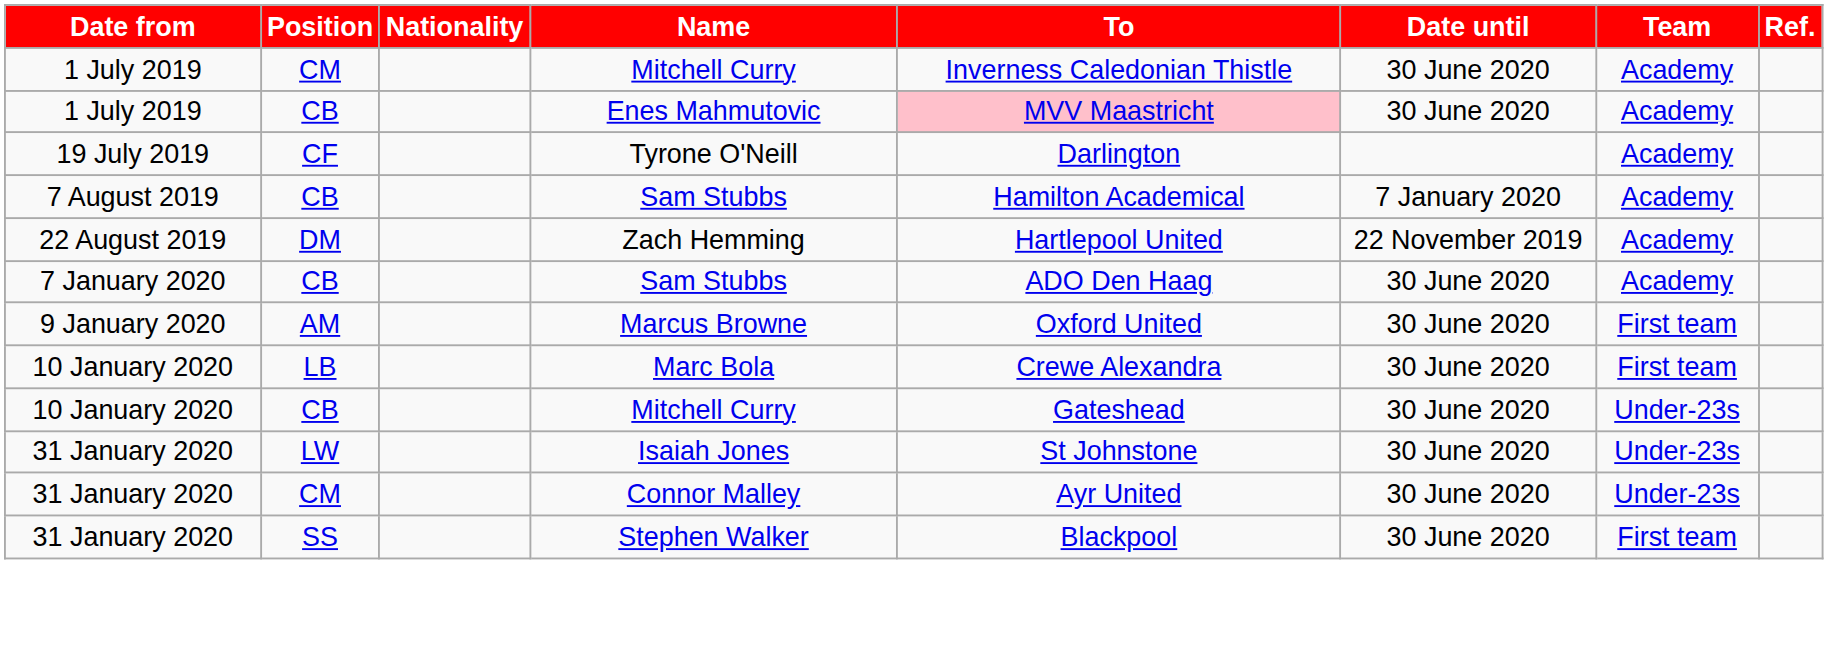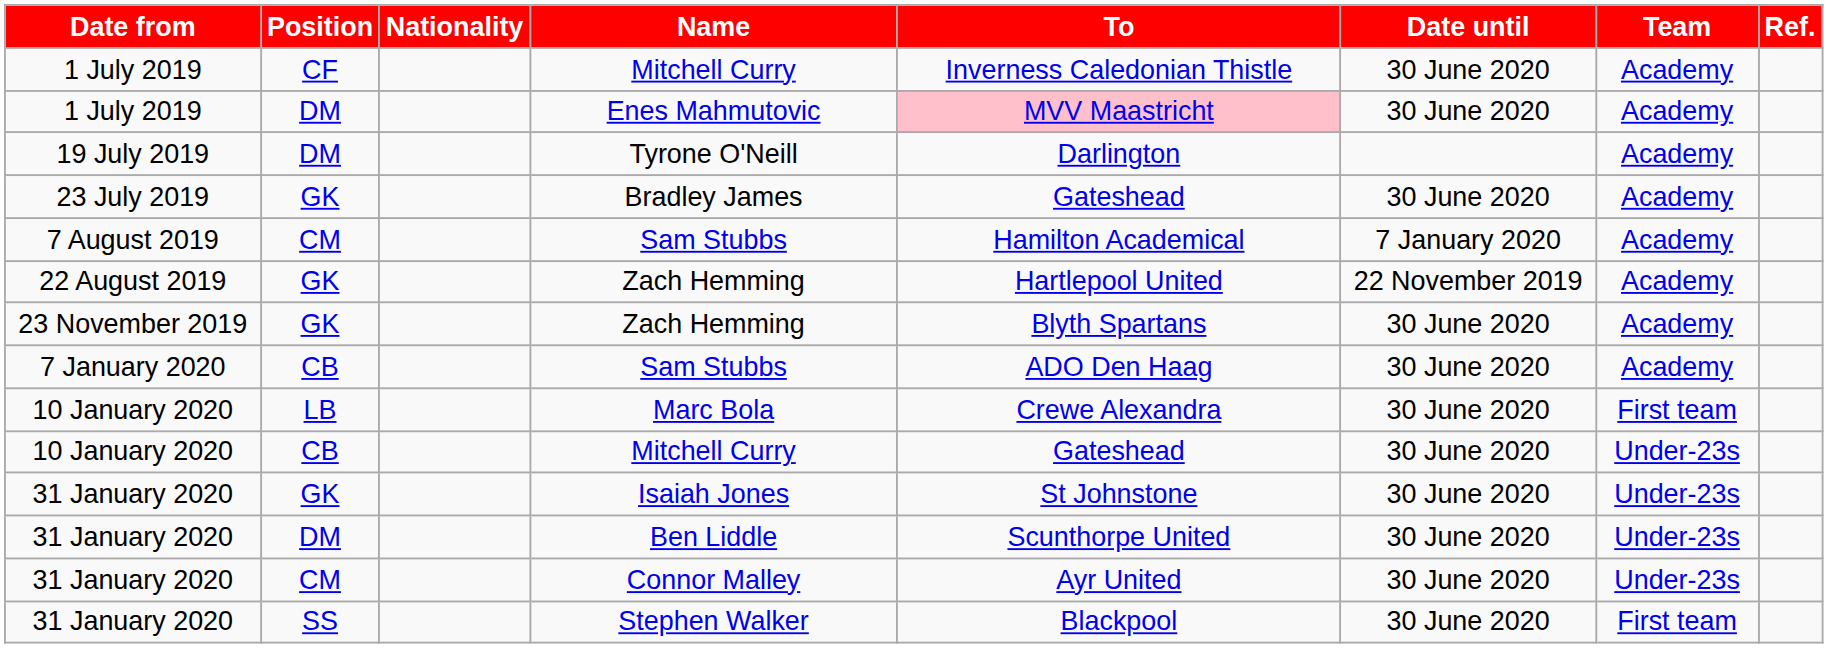 <table class="wikitable"  style="text-align:center; font-size:90%; ">
 <tr>
 <th style="background:#FF0000; color:#FFFFFF; width:130px;">Date from</th>
 <th style="background:#FF0000; color:#FFFFFF; width:30px;">Position</th>
 <th style="background:#FF0000; color:#FFFFFF; width:30px;">Nationality</th>
 <th style="background:#FF0000; color:#FFFFFF; width:190px;">Name</th>
 <th style="background:#FF0000; color:#FFFFFF; width:230px;">To</th>
 <th style="background:#FF0000; color:#FFFFFF; width:130px;">Date until</th>
 <th style="background:#FF0000; color:#FFFFFF; width:80px;">Team</th>
 <th style="background:#FF0000; color:#FFFFFF; width:20px;">Ref.</th>
 </tr>
 <tr>
 <td>1 July 2019</td>
-<td><a href='#'>CM</a></td>
+<td><a href='#'>CF</a></td>
 <td></td>
 <td><a href='#'>Mitchell Curry</a></td>
 <td> <a href='#'>Inverness Caledonian Thistle</a></td>
 <td>30 June 2020</td>
 <td><a href='#'>Academy</a></td>
 <td></td>
 </tr>
 <tr>
 <td>1 July 2019</td>
-<td><a href='#'>CB</a></td>
+<td><a href='#'>DM</a></td>
 <td></td>
 <td><a href='#'>Enes Mahmutovic</a></td>
 <td style="background: pink;"> <a href='#'>MVV Maastricht</a></td>
 <td>30 June 2020</td>
 <td><a href='#'>Academy</a></td>
 <td></td>
 </tr>
 <tr>
 <td>19 July 2019</td>
-<td><a href='#'>CF</a></td>
+<td><a href='#'>DM</a></td>
 <td></td>
 <td>Tyrone O'Neill</td>
 <td><a href='#'>Darlington</a></td>
 <td></td>
 <td><a href='#'>Academy</a></td>
 <td></td>
 </tr>
 <tr>
+<td>23 July 2019</td>
+<td><a href='#'>GK</a></td>
+<td></td>
+<td>Bradley James</td>
+<td><a href='#'>Gateshead</a></td>
+<td>30 June 2020</td>
+<td><a href='#'>Academy</a></td>
+<td></td>
+</tr>
+<tr>
 <td>7 August 2019</td>
-<td><a href='#'>CB</a></td>
+<td><a href='#'>CM</a></td>
 <td></td>
 <td><a href='#'>Sam Stubbs</a></td>
 <td> <a href='#'>Hamilton Academical</a></td>
 <td>7 January 2020</td>
 <td><a href='#'>Academy</a></td>
 <td></td>
 </tr>
 <tr>
 <td>22 August 2019</td>
-<td><a href='#'>DM</a></td>
+<td><a href='#'>GK</a></td>
 <td></td>
 <td>Zach Hemming</td>
 <td><a href='#'>Hartlepool United</a></td>
 <td>22 November 2019</td>
+<td><a href='#'>Academy</a></td>
+<td></td>
+</tr>
+<tr>
+<td>23 November 2019</td>
+<td><a href='#'>GK</a></td>
+<td></td>
+<td>Zach Hemming</td>
+<td><a href='#'>Blyth Spartans</a></td>
+<td>30 June 2020</td>
 <td><a href='#'>Academy</a></td>
 <td></td>
 </tr>
 <tr>
 <td>7 January 2020</td>
 <td><a href='#'>CB</a></td>
 <td></td>
 <td><a href='#'>Sam Stubbs</a></td>
 <td> <a href='#'>ADO Den Haag</a></td>
 <td>30 June 2020</td>
 <td><a href='#'>Academy</a></td>
-<td></td>
-</tr>
-<tr>
-<td>9 January 2020</td>
-<td><a href='#'>AM</a></td>
-<td></td>
-<td><a href='#'>Marcus Browne</a></td>
-<td><a href='#'>Oxford United</a></td>
-<td>30 June 2020</td>
-<td><a href='#'>First team</a></td>
 <td></td>
 </tr>
 <tr>
 <td>10 January 2020</td>
 <td><a href='#'>LB</a></td>
 <td></td>
 <td><a href='#'>Marc Bola</a></td>
 <td><a href='#'>Crewe Alexandra</a></td>
 <td>30 June 2020</td>
 <td><a href='#'>First team</a></td>
 <td></td>
 </tr>
 <tr>
 <td>10 January 2020</td>
 <td><a href='#'>CB</a></td>
 <td></td>
 <td><a href='#'>Mitchell Curry</a></td>
 <td><a href='#'>Gateshead</a></td>
 <td>30 June 2020</td>
 <td><a href='#'>Under-23s</a></td>
 <td></td>
 </tr>
 <tr>
 <td>31 January 2020</td>
-<td><a href='#'>LW</a></td>
+<td><a href='#'>GK</a></td>
 <td></td>
 <td><a href='#'>Isaiah Jones</a></td>
 <td> <a href='#'>St Johnstone</a></td>
+<td>30 June 2020</td>
+<td><a href='#'>Under-23s</a></td>
+<td></td>
+</tr>
+<tr>
+<td>31 January 2020</td>
+<td><a href='#'>DM</a></td>
+<td></td>
+<td><a href='#'>Ben Liddle</a></td>
+<td><a href='#'>Scunthorpe United</a></td>
 <td>30 June 2020</td>
 <td><a href='#'>Under-23s</a></td>
 <td></td>
 </tr>
 <tr>
 <td>31 January 2020</td>
 <td><a href='#'>CM</a></td>
 <td></td>
 <td><a href='#'>Connor Malley</a></td>
 <td> <a href='#'>Ayr United</a></td>
 <td>30 June 2020</td>
 <td><a href='#'>Under-23s</a></td>
 <td></td>
 </tr>
 <tr>
 <td>31 January 2020</td>
 <td><a href='#'>SS</a></td>
 <td></td>
 <td><a href='#'>Stephen Walker</a></td>
 <td><a href='#'>Blackpool</a></td>
 <td>30 June 2020</td>
 <td><a href='#'>First team</a></td>
 <td></td>
 </tr>
 </table>
